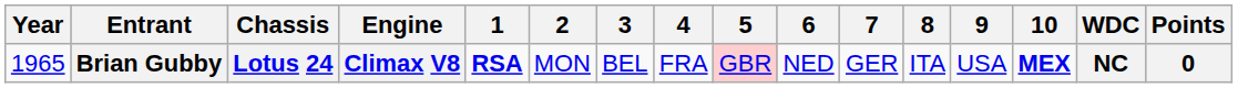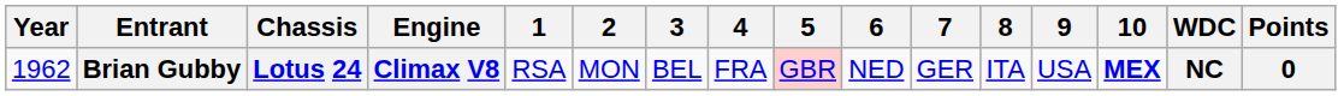 <table class="wikitable" style="text-align:center; font-size:90%">
 <tr>
 <th>Year</th>
 <th>Entrant</th>
 <th>Chassis</th>
 <th>Engine</th>
 <th>1</th>
 <th>2</th>
 <th>3</th>
 <th>4</th>
 <th>5</th>
 <th>6</th>
 <th>7</th>
 <th>8</th>
 <th>9</th>
 <th>10</th>
 <th>WDC</th>
 <th>Points</th>
 </tr>
 <tr>
-<td><a href='#'>1965</a></td>
+<td><a href='#'>1962</a></td>
 <th>Brian Gubby</th>
 <th><a href='#'>Lotus</a> <a href='#'>24</a></th>
 <th><a href='#'>Climax</a> <a href='#'>V8</a></th>
-<td><strong><a href='#'>RSA</a></strong></td>
+<td><a href='#'>RSA</a></td>
 <td><a href='#'>MON</a></td>
 <td><a href='#'>BEL</a></td>
 <td><a href='#'>FRA</a></td>
 <td style="background:#FFCFCF;"><a href='#'>GBR</a><br></td>
 <td><a href='#'>NED</a></td>
 <td><a href='#'>GER</a></td>
 <td><a href='#'>ITA</a></td>
 <td><a href='#'>USA</a></td>
 <td><strong><a href='#'>MEX</a></strong></td>
 <th>NC</th>
 <th>0</th>
 </tr>
 </table>
